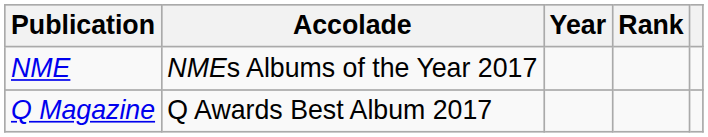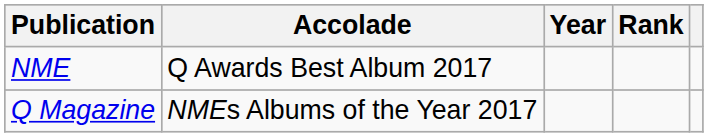 <table class="sortable wikitable">
 <tr>
 <th>Publication</th>
 <th>Accolade</th>
 <th>Year</th>
 <th>Rank</th>
 <th class="unsortable"></th>
 </tr>
 <tr>
 <td><em><a href='#'>NME</a></em></td>
-<td><em>NME</em>s Albums of the Year 2017</td>
+<td>Q Awards Best Album 2017</td>
 <td></td>
 <td></td>
 <td></td>
 </tr>
 <tr>
 <td><em><a href='#'>Q Magazine</a></em></td>
-<td>Q Awards Best Album 2017</td>
+<td><em>NME</em>s Albums of the Year 2017</td>
 <td></td>
 <td></td>
 <td></td>
 </tr>
 </table>
